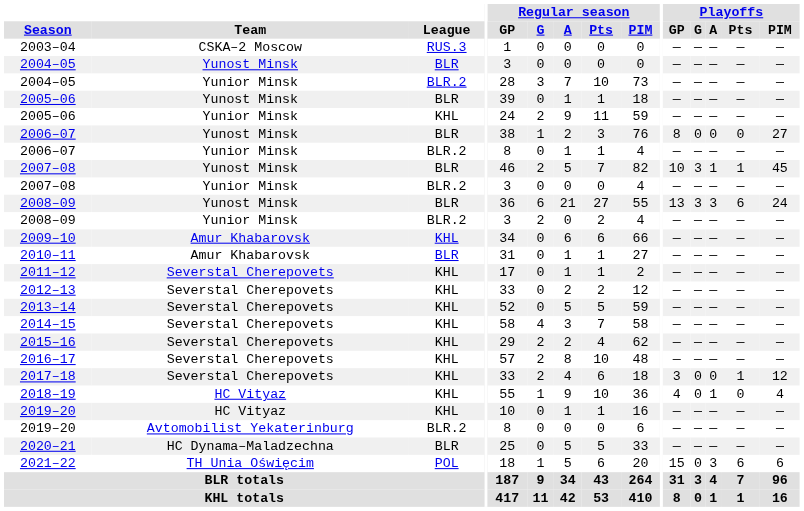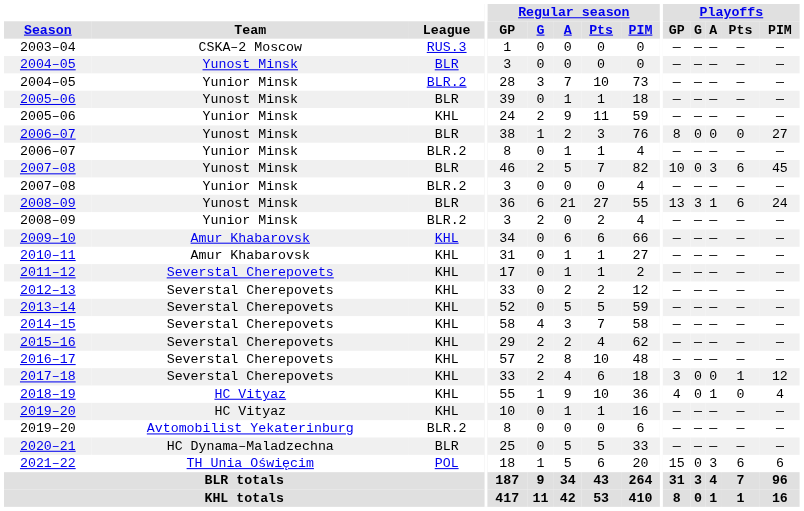 <table border="0" cellpadding="1" cellspacing="0" style="text-align:center; width:60em">
 <tr bgcolor="#e0e0e0">
 <th colspan="3" bgcolor="#ffffff"></th>
 <th rowspan="99" bgcolor="#ffffff"></th>
 <th colspan="5"><a href='#'>Regular season</a></th>
 <th rowspan="99" bgcolor="#ffffff"></th>
 <th colspan="5"><a href='#'>Playoffs</a></th>
 </tr>
 <tr bgcolor="#e0e0e0">
 <th><a href='#'>Season</a></th>
 <th>Team</th>
 <th>League</th>
 <th>GP</th>
 <th><a href='#'>G</a></th>
 <th><a href='#'>A</a></th>
 <th><a href='#'>Pts</a></th>
 <th><a href='#'>PIM</a></th>
 <th>GP</th>
 <th>G</th>
 <th>A</th>
 <th>Pts</th>
 <th>PIM</th>
 </tr>
 <tr>
 <td>2003–04</td>
 <td>CSKA–2 Moscow</td>
 <td><a href='#'>RUS.3</a></td>
 <td>1</td>
 <td>0</td>
 <td>0</td>
 <td>0</td>
 <td>0</td>
 <td>—</td>
 <td>—</td>
 <td>—</td>
 <td>—</td>
 <td>—</td>
 </tr>
 <tr bgcolor="#f0f0f0">
 <td><a href='#'>2004–05</a></td>
 <td><a href='#'>Yunost Minsk</a></td>
 <td><a href='#'>BLR</a></td>
 <td>3</td>
 <td>0</td>
 <td>0</td>
 <td>0</td>
 <td>0</td>
 <td>—</td>
 <td>—</td>
 <td>—</td>
 <td>—</td>
 <td>—</td>
 </tr>
 <tr>
 <td>2004–05</td>
 <td>Yunior Minsk</td>
 <td><a href='#'>BLR.2</a></td>
 <td>28</td>
 <td>3</td>
 <td>7</td>
 <td>10</td>
 <td>73</td>
 <td>—</td>
 <td>—</td>
 <td>—</td>
 <td>—</td>
 <td>—</td>
 </tr>
 <tr bgcolor="#f0f0f0">
 <td><a href='#'>2005–06</a></td>
 <td>Yunost Minsk</td>
 <td>BLR</td>
 <td>39</td>
 <td>0</td>
 <td>1</td>
 <td>1</td>
 <td>18</td>
 <td>—</td>
 <td>—</td>
 <td>—</td>
 <td>—</td>
 <td>—</td>
 </tr>
 <tr>
 <td>2005–06</td>
 <td>Yunior Minsk</td>
 <td>KHL</td>
 <td>24</td>
 <td>2</td>
 <td>9</td>
 <td>11</td>
 <td>59</td>
 <td>—</td>
 <td>—</td>
 <td>—</td>
 <td>—</td>
 <td>—</td>
 </tr>
 <tr bgcolor="#f0f0f0">
 <td><a href='#'>2006–07</a></td>
 <td>Yunost Minsk</td>
 <td>BLR</td>
 <td>38</td>
 <td>1</td>
 <td>2</td>
 <td>3</td>
 <td>76</td>
 <td>8</td>
 <td>0</td>
 <td>0</td>
 <td>0</td>
 <td>27</td>
 </tr>
 <tr>
 <td>2006–07</td>
 <td>Yunior Minsk</td>
 <td>BLR.2</td>
 <td>8</td>
 <td>0</td>
 <td>1</td>
 <td>1</td>
 <td>4</td>
 <td>—</td>
 <td>—</td>
 <td>—</td>
 <td>—</td>
 <td>—</td>
 </tr>
 <tr bgcolor="#f0f0f0">
 <td><a href='#'>2007–08</a></td>
 <td>Yunost Minsk</td>
 <td>BLR</td>
 <td>46</td>
 <td>2</td>
 <td>5</td>
 <td>7</td>
 <td>82</td>
 <td>10</td>
+<td>0</td>
 <td>3</td>
-<td>1</td>
-<td>1</td>
+<td>6</td>
 <td>45</td>
 </tr>
 <tr>
 <td>2007–08</td>
 <td>Yunior Minsk</td>
 <td>BLR.2</td>
 <td>3</td>
 <td>0</td>
 <td>0</td>
 <td>0</td>
 <td>4</td>
 <td>—</td>
 <td>—</td>
 <td>—</td>
 <td>—</td>
 <td>—</td>
 </tr>
 <tr bgcolor="#f0f0f0">
 <td><a href='#'>2008–09</a></td>
 <td>Yunost Minsk</td>
 <td>BLR</td>
 <td>36</td>
 <td>6</td>
 <td>21</td>
 <td>27</td>
 <td>55</td>
 <td>13</td>
 <td>3</td>
-<td>3</td>
+<td>1</td>
 <td>6</td>
 <td>24</td>
 </tr>
 <tr>
 <td>2008–09</td>
 <td>Yunior Minsk</td>
 <td>BLR.2</td>
 <td>3</td>
 <td>2</td>
 <td>0</td>
 <td>2</td>
 <td>4</td>
 <td>—</td>
 <td>—</td>
 <td>—</td>
 <td>—</td>
 <td>—</td>
 </tr>
 <tr bgcolor="#f0f0f0">
 <td><a href='#'>2009–10</a></td>
 <td><a href='#'>Amur Khabarovsk</a></td>
 <td><a href='#'>KHL</a></td>
 <td>34</td>
 <td>0</td>
 <td>6</td>
 <td>6</td>
 <td>66</td>
 <td>—</td>
 <td>—</td>
 <td>—</td>
 <td>—</td>
 <td>—</td>
 </tr>
 <tr>
 <td><a href='#'>2010–11</a></td>
 <td>Amur Khabarovsk</td>
-<td><a href='#'>BLR</a></td>
+<td>KHL</td>
 <td>31</td>
 <td>0</td>
 <td>1</td>
 <td>1</td>
 <td>27</td>
 <td>—</td>
 <td>—</td>
 <td>—</td>
 <td>—</td>
 <td>—</td>
 </tr>
 <tr bgcolor="#f0f0f0">
 <td><a href='#'>2011–12</a></td>
 <td><a href='#'>Severstal Cherepovets</a></td>
 <td>KHL</td>
 <td>17</td>
 <td>0</td>
 <td>1</td>
 <td>1</td>
 <td>2</td>
 <td>—</td>
 <td>—</td>
 <td>—</td>
 <td>—</td>
 <td>—</td>
 </tr>
 <tr>
 <td><a href='#'>2012–13</a></td>
 <td>Severstal Cherepovets</td>
 <td>KHL</td>
 <td>33</td>
 <td>0</td>
 <td>2</td>
 <td>2</td>
 <td>12</td>
 <td>—</td>
 <td>—</td>
 <td>—</td>
 <td>—</td>
 <td>—</td>
 </tr>
 <tr bgcolor="#f0f0f0">
 <td><a href='#'>2013–14</a></td>
 <td>Severstal Cherepovets</td>
 <td>KHL</td>
 <td>52</td>
 <td>0</td>
 <td>5</td>
 <td>5</td>
 <td>59</td>
 <td>—</td>
 <td>—</td>
 <td>—</td>
 <td>—</td>
 <td>—</td>
 </tr>
 <tr>
 <td><a href='#'>2014–15</a></td>
 <td>Severstal Cherepovets</td>
 <td>KHL</td>
 <td>58</td>
 <td>4</td>
 <td>3</td>
 <td>7</td>
 <td>58</td>
 <td>—</td>
 <td>—</td>
 <td>—</td>
 <td>—</td>
 <td>—</td>
 </tr>
 <tr bgcolor="#f0f0f0">
 <td><a href='#'>2015–16</a></td>
 <td>Severstal Cherepovets</td>
 <td>KHL</td>
 <td>29</td>
 <td>2</td>
 <td>2</td>
 <td>4</td>
 <td>62</td>
 <td>—</td>
 <td>—</td>
 <td>—</td>
 <td>—</td>
 <td>—</td>
 </tr>
 <tr>
 <td><a href='#'>2016–17</a></td>
 <td>Severstal Cherepovets</td>
 <td>KHL</td>
 <td>57</td>
 <td>2</td>
 <td>8</td>
 <td>10</td>
 <td>48</td>
 <td>—</td>
 <td>—</td>
 <td>—</td>
 <td>—</td>
 <td>—</td>
 </tr>
 <tr bgcolor="#f0f0f0">
 <td><a href='#'>2017–18</a></td>
 <td>Severstal Cherepovets</td>
 <td>KHL</td>
 <td>33</td>
 <td>2</td>
 <td>4</td>
 <td>6</td>
 <td>18</td>
 <td>3</td>
 <td>0</td>
 <td>0</td>
 <td>1</td>
 <td>12</td>
 </tr>
 <tr>
 <td><a href='#'>2018–19</a></td>
 <td><a href='#'>HC Vityaz</a></td>
 <td>KHL</td>
 <td>55</td>
 <td>1</td>
 <td>9</td>
 <td>10</td>
 <td>36</td>
 <td>4</td>
 <td>0</td>
 <td>1</td>
 <td>0</td>
 <td>4</td>
 </tr>
 <tr bgcolor="#f0f0f0">
 <td><a href='#'>2019–20</a></td>
 <td>HC Vityaz</td>
 <td>KHL</td>
 <td>10</td>
 <td>0</td>
 <td>1</td>
 <td>1</td>
 <td>16</td>
 <td>—</td>
 <td>—</td>
 <td>—</td>
 <td>—</td>
 <td>—</td>
 </tr>
 <tr>
 <td>2019–20</td>
 <td><a href='#'>Avtomobilist Yekaterinburg</a></td>
 <td>BLR.2</td>
 <td>8</td>
 <td>0</td>
 <td>0</td>
 <td>0</td>
 <td>6</td>
 <td>—</td>
 <td>—</td>
 <td>—</td>
 <td>—</td>
 <td>—</td>
 </tr>
 <tr bgcolor="#f0f0f0">
 <td><a href='#'>2020–21</a></td>
 <td>HC Dynama–Maladzechna</td>
 <td>BLR</td>
 <td>25</td>
 <td>0</td>
 <td>5</td>
 <td>5</td>
 <td>33</td>
 <td>—</td>
 <td>—</td>
 <td>—</td>
 <td>—</td>
 <td>—</td>
 </tr>
 <tr>
 <td><a href='#'>2021–22</a></td>
 <td><a href='#'>TH Unia Oświęcim</a></td>
 <td><a href='#'>POL</a></td>
 <td>18</td>
 <td>1</td>
 <td>5</td>
 <td>6</td>
 <td>20</td>
 <td>15</td>
 <td>0</td>
 <td>3</td>
 <td>6</td>
 <td>6</td>
 </tr>
 <tr bgcolor="#e0e0e0">
 <th colspan="3">BLR totals</th>
 <th>187</th>
 <th>9</th>
 <th>34</th>
 <th>43</th>
 <th>264</th>
 <th>31</th>
 <th>3</th>
 <th>4</th>
 <th>7</th>
 <th>96</th>
 </tr>
 <tr bgcolor="#e0e0e0">
 <th colspan="3">KHL totals</th>
 <th>417</th>
 <th>11</th>
 <th>42</th>
 <th>53</th>
 <th>410</th>
 <th>8</th>
 <th>0</th>
 <th>1</th>
 <th>1</th>
 <th>16</th>
 </tr>
 </table>
